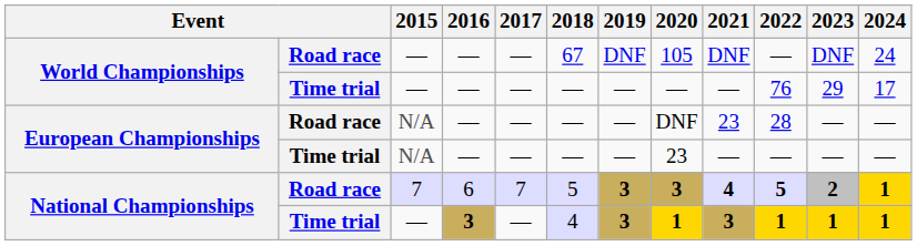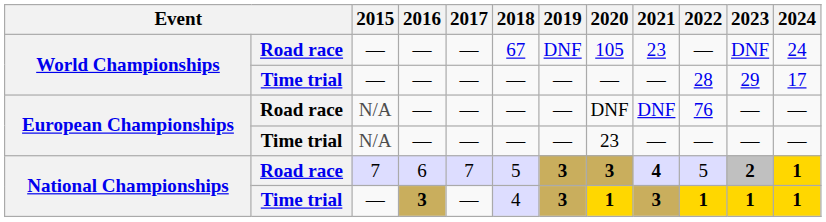 <table class="wikitable plainrowheaders">
 <tr>
 <th scope="col" colspan=2>Event</th>
 <th>2015</th>
 <th>2016</th>
 <th>2017</th>
 <th>2018</th>
 <th>2019</th>
 <th>2020</th>
 <th>2021</th>
 <th>2022</th>
 <th>2023</th>
 <th>2024</th>
 </tr>
 <tr style="text-align:center;">
 <th scope="row" rowspan=2 width=200px> <a href='#'>World Championships</a></th>
 <th scope="row" width=77px><a href='#'>Road race</a></th>
 <td>—</td>
 <td>—</td>
 <td>—</td>
 <td><a href='#'>67</a></td>
 <td><a href='#'>DNF</a></td>
 <td><a href='#'>105</a></td>
-<td><a href='#'>DNF</a></td>
+<td><a href='#'>23</a></td>
 <td>—</td>
 <td><a href='#'>DNF</a></td>
 <td><a href='#'>24</a></td>
 </tr>
 <tr style="text-align:center;">
 <th scope="row"><a href='#'>Time trial</a></th>
 <td>—</td>
 <td>—</td>
 <td>—</td>
 <td>—</td>
 <td>—</td>
 <td>—</td>
 <td>—</td>
-<td><a href='#'>76</a></td>
+<td><a href='#'>28</a></td>
 <td><a href='#'>29</a></td>
 <td><a href='#'>17</a></td>
 </tr>
 <tr style="text-align:center;">
 <th scope="row" rowspan=2> <a href='#'>European Championships</a></th>
 <th scope="row">Road race</th>
 <td style="color:#4d4d4d;">N/A</td>
 <td>—</td>
 <td>—</td>
 <td>—</td>
 <td>—</td>
 <td>DNF</td>
-<td><a href='#'>23</a></td>
-<td><a href='#'>28</a></td>
+<td><a href='#'>DNF</a></td>
+<td><a href='#'>76</a></td>
 <td>—</td>
 <td>—</td>
 </tr>
 <tr style="text-align:center;">
 <th scope="row">Time trial</th>
 <td style="color:#4d4d4d;">N/A</td>
 <td>—</td>
 <td>—</td>
 <td>—</td>
 <td>—</td>
 <td>23</td>
 <td>—</td>
 <td>—</td>
 <td>—</td>
 <td>—</td>
 </tr>
 <tr style="text-align:center;">
 <th scope="row" rowspan=2> <a href='#'>National Championships</a></th>
 <th scope="row"><a href='#'>Road race</a></th>
 <td style="background:#ddf;">7</td>
 <td style="background:#ddf;">6</td>
 <td style="background:#ddf;">7</td>
 <td style="background:#ddf;">5</td>
 <td style="background:#C9AE5D;"><strong>3</strong></td>
 <td style="background:#C9AE5D;"><strong>3</strong></td>
 <td style="background:#ddf;"><strong>4</strong></td>
-<td style="background:#ddf;"><strong>5</strong></td>
+<td style="background:#ddf;">5</td>
 <td style="background:silver;"><strong>2</strong></td>
 <td style="background:gold;"><strong>1</strong></td>
 </tr>
 <tr style="text-align:center;">
 <th scope="row"><a href='#'>Time trial</a></th>
 <td>—</td>
 <td style="background:#C9AE5D;"><strong>3</strong></td>
 <td>—</td>
 <td style="background:#ddf;">4</td>
 <td style="background:#C9AE5D;"><strong>3</strong></td>
 <td style="background:gold;"><strong>1</strong></td>
 <td style="background:#C9AE5D;"><strong>3</strong></td>
 <td style="background:gold;"><strong>1</strong></td>
 <td style="background:gold;"><strong>1</strong></td>
 <td style="background:gold;"><strong>1</strong></td>
 </tr>
 </table>
